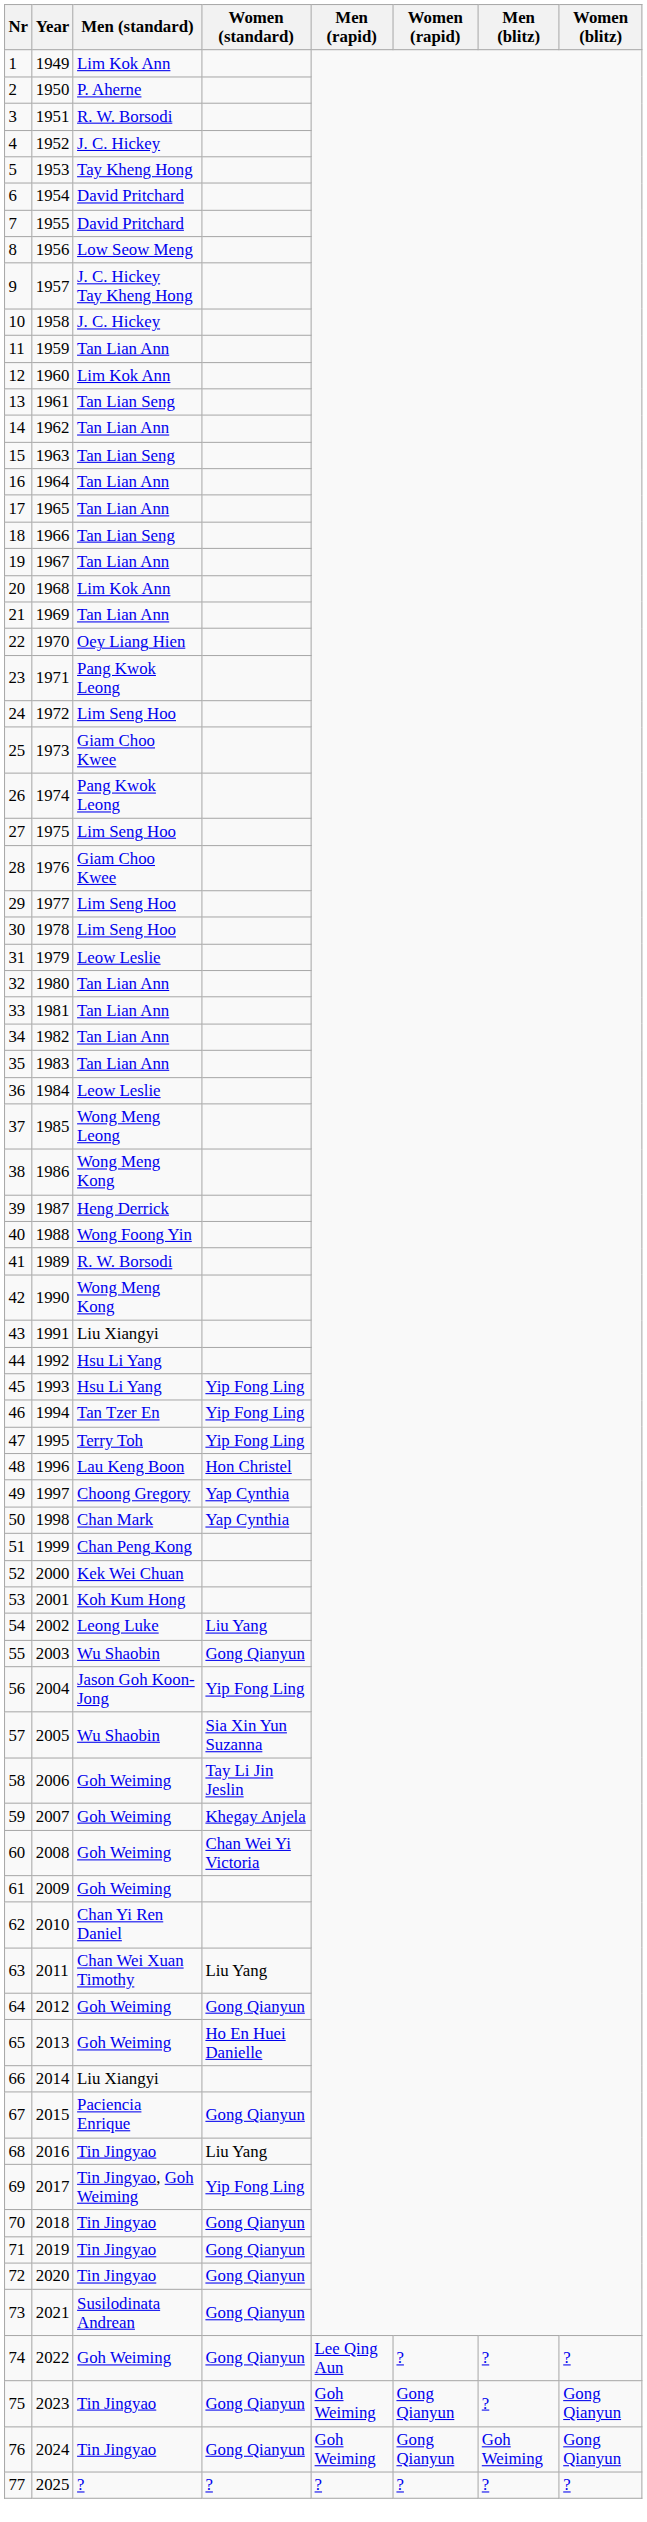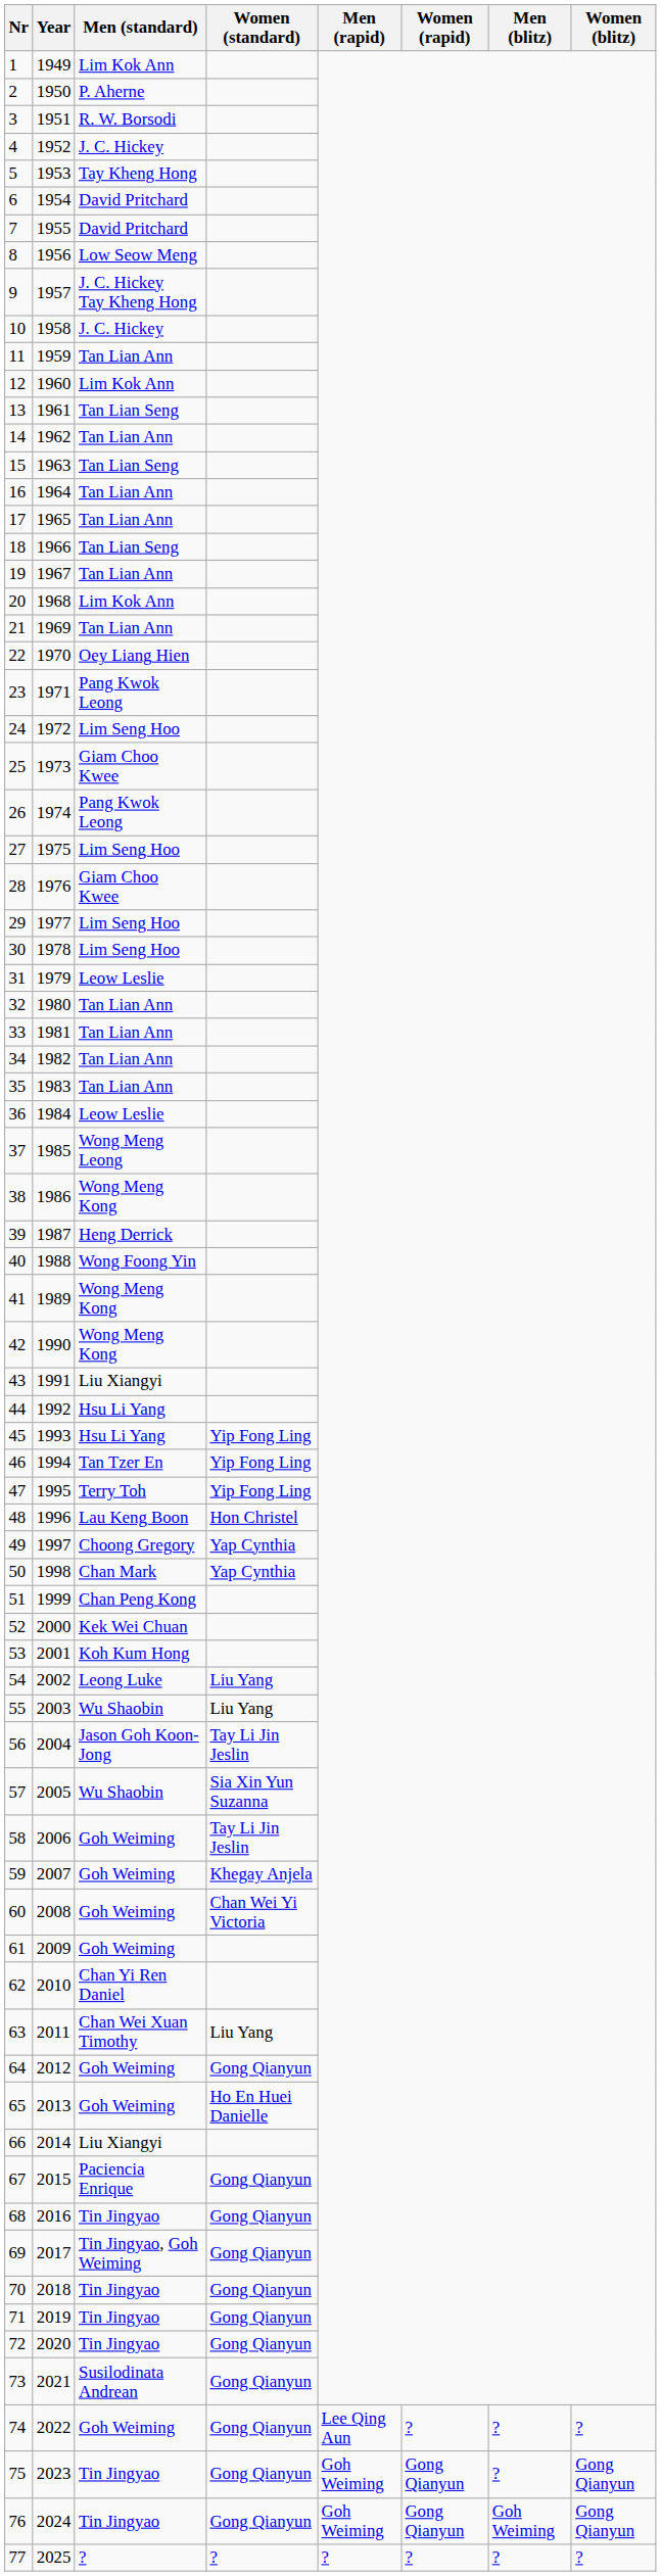 <table class="sortable wikitable">
 <tr>
 <th>Nr</th>
 <th>Year</th>
 <th>Men (standard)</th>
 <th>Women (standard)</th>
 <th>Men (rapid)</th>
 <th>Women (rapid)</th>
 <th>Men (blitz)</th>
 <th>Women (blitz)</th>
 </tr>
 <tr>
 <td>1</td>
 <td>1949</td>
 <td><a href='#'>Lim Kok Ann</a></td>
 <td></td>
 </tr>
 <tr>
 <td>2</td>
 <td>1950</td>
 <td><a href='#'>P. Aherne</a></td>
 <td></td>
 </tr>
 <tr>
 <td>3</td>
 <td>1951</td>
 <td><a href='#'>R. W. Borsodi</a></td>
 <td></td>
 </tr>
 <tr>
 <td>4</td>
 <td>1952</td>
 <td><a href='#'>J. C. Hickey</a></td>
 <td></td>
 </tr>
 <tr>
 <td>5</td>
 <td>1953</td>
 <td><a href='#'>Tay Kheng Hong</a></td>
 <td></td>
 </tr>
 <tr>
 <td>6</td>
 <td>1954</td>
 <td><a href='#'>David Pritchard</a></td>
 <td></td>
 </tr>
 <tr>
 <td>7</td>
 <td>1955</td>
 <td><a href='#'>David Pritchard</a></td>
 <td></td>
 </tr>
 <tr>
 <td>8</td>
 <td>1956</td>
 <td><a href='#'>Low Seow Meng</a></td>
 <td></td>
 </tr>
 <tr>
 <td>9</td>
 <td>1957</td>
 <td><a href='#'>J. C. Hickey</a> <br> <a href='#'>Tay Kheng Hong</a></td>
 <td></td>
 </tr>
 <tr>
 <td>10</td>
 <td>1958</td>
 <td><a href='#'>J. C. Hickey</a></td>
 <td></td>
 </tr>
 <tr>
 <td>11</td>
 <td>1959</td>
 <td><a href='#'>Tan Lian Ann</a></td>
 <td></td>
 </tr>
 <tr>
 <td>12</td>
 <td>1960</td>
 <td><a href='#'>Lim Kok Ann</a></td>
 <td></td>
 </tr>
 <tr>
 <td>13</td>
 <td>1961</td>
 <td><a href='#'>Tan Lian Seng</a></td>
 <td></td>
 </tr>
 <tr>
 <td>14</td>
 <td>1962</td>
 <td><a href='#'>Tan Lian Ann</a></td>
 <td></td>
 </tr>
 <tr>
 <td>15</td>
 <td>1963</td>
 <td><a href='#'>Tan Lian Seng</a></td>
 <td></td>
 </tr>
 <tr>
 <td>16</td>
 <td>1964</td>
 <td><a href='#'>Tan Lian Ann</a></td>
 <td></td>
 </tr>
 <tr>
 <td>17</td>
 <td>1965</td>
 <td><a href='#'>Tan Lian Ann</a></td>
 <td></td>
 </tr>
 <tr>
 <td>18</td>
 <td>1966</td>
 <td><a href='#'>Tan Lian Seng</a></td>
 <td></td>
 </tr>
 <tr>
 <td>19</td>
 <td>1967</td>
 <td><a href='#'>Tan Lian Ann</a></td>
 <td></td>
 </tr>
 <tr>
 <td>20</td>
 <td>1968</td>
 <td><a href='#'>Lim Kok Ann</a></td>
 <td></td>
 </tr>
 <tr>
 <td>21</td>
 <td>1969</td>
 <td><a href='#'>Tan Lian Ann</a></td>
 <td></td>
 </tr>
 <tr>
 <td>22</td>
 <td>1970</td>
 <td><a href='#'>Oey Liang Hien</a></td>
 <td></td>
 </tr>
 <tr>
 <td>23</td>
 <td>1971</td>
 <td><a href='#'>Pang Kwok Leong</a></td>
 <td></td>
 </tr>
 <tr>
 <td>24</td>
 <td>1972</td>
 <td><a href='#'>Lim Seng Hoo</a></td>
 <td></td>
 </tr>
 <tr>
 <td>25</td>
 <td>1973</td>
 <td><a href='#'>Giam Choo Kwee</a></td>
 <td></td>
 </tr>
 <tr>
 <td>26</td>
 <td>1974</td>
 <td><a href='#'>Pang Kwok Leong</a></td>
 <td></td>
 </tr>
 <tr>
 <td>27</td>
 <td>1975</td>
 <td><a href='#'>Lim Seng Hoo</a></td>
 <td></td>
 </tr>
 <tr>
 <td>28</td>
 <td>1976</td>
 <td><a href='#'>Giam Choo Kwee</a></td>
 <td></td>
 </tr>
 <tr>
 <td>29</td>
 <td>1977</td>
 <td><a href='#'>Lim Seng Hoo</a></td>
 <td></td>
 </tr>
 <tr>
 <td>30</td>
 <td>1978</td>
 <td><a href='#'>Lim Seng Hoo</a></td>
 <td></td>
 </tr>
 <tr>
 <td>31</td>
 <td>1979</td>
 <td><a href='#'>Leow Leslie</a></td>
 <td></td>
 </tr>
 <tr>
 <td>32</td>
 <td>1980</td>
 <td><a href='#'>Tan Lian Ann</a></td>
 <td></td>
 </tr>
 <tr>
 <td>33</td>
 <td>1981</td>
 <td><a href='#'>Tan Lian Ann</a></td>
 <td></td>
 </tr>
 <tr>
 <td>34</td>
 <td>1982</td>
 <td><a href='#'>Tan Lian Ann</a></td>
 <td></td>
 </tr>
 <tr>
 <td>35</td>
 <td>1983</td>
 <td><a href='#'>Tan Lian Ann</a></td>
 <td></td>
 </tr>
 <tr>
 <td>36</td>
 <td>1984</td>
 <td><a href='#'>Leow Leslie</a></td>
 <td></td>
 </tr>
 <tr>
 <td>37</td>
 <td>1985</td>
 <td><a href='#'>Wong Meng Leong</a></td>
 <td></td>
 </tr>
 <tr>
 <td>38</td>
 <td>1986</td>
 <td><a href='#'>Wong Meng Kong</a></td>
 <td></td>
 </tr>
 <tr>
 <td>39</td>
 <td>1987</td>
 <td><a href='#'>Heng Derrick</a></td>
 <td></td>
 </tr>
 <tr>
 <td>40</td>
 <td>1988</td>
 <td><a href='#'>Wong Foong Yin</a></td>
 <td></td>
 </tr>
 <tr>
 <td>41</td>
 <td>1989</td>
-<td><a href='#'>R. W. Borsodi</a></td>
+<td><a href='#'>Wong Meng Kong</a></td>
 <td></td>
 </tr>
 <tr>
 <td>42</td>
 <td>1990</td>
 <td><a href='#'>Wong Meng Kong</a></td>
 <td></td>
 </tr>
 <tr>
 <td>43</td>
 <td>1991</td>
 <td>Liu Xiangyi</td>
 <td></td>
 </tr>
 <tr>
 <td>44</td>
 <td>1992</td>
 <td><a href='#'>Hsu Li Yang</a></td>
 <td></td>
 </tr>
 <tr>
 <td>45</td>
 <td>1993</td>
 <td><a href='#'>Hsu Li Yang</a></td>
 <td><a href='#'>Yip Fong Ling</a></td>
 </tr>
 <tr>
 <td>46</td>
 <td>1994</td>
 <td><a href='#'>Tan Tzer En</a></td>
 <td><a href='#'>Yip Fong Ling</a></td>
 </tr>
 <tr>
 <td>47</td>
 <td>1995</td>
 <td><a href='#'>Terry Toh</a></td>
 <td><a href='#'>Yip Fong Ling</a></td>
 </tr>
 <tr>
 <td>48</td>
 <td>1996</td>
 <td><a href='#'>Lau Keng Boon</a></td>
 <td><a href='#'>Hon Christel</a></td>
 </tr>
 <tr>
 <td>49</td>
 <td>1997</td>
 <td><a href='#'>Choong Gregory</a></td>
 <td><a href='#'>Yap Cynthia</a></td>
 </tr>
 <tr>
 <td>50</td>
 <td>1998</td>
 <td><a href='#'>Chan Mark</a></td>
 <td><a href='#'>Yap Cynthia</a></td>
 </tr>
 <tr>
 <td>51</td>
 <td>1999</td>
 <td><a href='#'>Chan Peng Kong</a></td>
 <td></td>
 </tr>
 <tr>
 <td>52</td>
 <td>2000</td>
 <td><a href='#'>Kek Wei Chuan</a></td>
 <td></td>
 </tr>
 <tr>
 <td>53</td>
 <td>2001</td>
 <td><a href='#'>Koh Kum Hong</a></td>
 <td></td>
 </tr>
 <tr>
 <td>54</td>
 <td>2002</td>
 <td><a href='#'>Leong Luke</a></td>
 <td><a href='#'>Liu Yang</a></td>
 </tr>
 <tr>
 <td>55</td>
 <td>2003</td>
 <td><a href='#'>Wu Shaobin</a></td>
-<td><a href='#'>Gong Qianyun</a></td>
+<td>Liu Yang</td>
 </tr>
 <tr>
 <td>56</td>
 <td>2004</td>
 <td><a href='#'>Jason Goh Koon-Jong</a></td>
-<td><a href='#'>Yip Fong Ling</a></td>
+<td><a href='#'>Tay Li Jin Jeslin</a></td>
 </tr>
 <tr>
 <td>57</td>
 <td>2005</td>
 <td><a href='#'>Wu Shaobin</a></td>
 <td><a href='#'>Sia Xin Yun Suzanna</a></td>
 </tr>
 <tr>
 <td>58</td>
 <td>2006</td>
 <td><a href='#'>Goh Weiming</a></td>
 <td><a href='#'>Tay Li Jin Jeslin</a></td>
 </tr>
 <tr>
 <td>59</td>
 <td>2007</td>
 <td><a href='#'>Goh Weiming</a></td>
 <td><a href='#'>Khegay Anjela</a></td>
 </tr>
 <tr>
 <td>60</td>
 <td>2008</td>
 <td><a href='#'>Goh Weiming</a></td>
 <td><a href='#'>Chan Wei Yi Victoria</a></td>
 </tr>
 <tr>
 <td>61</td>
 <td>2009</td>
 <td><a href='#'>Goh Weiming</a></td>
 <td></td>
 </tr>
 <tr>
 <td>62</td>
 <td>2010</td>
 <td><a href='#'>Chan Yi Ren Daniel</a></td>
 <td></td>
 </tr>
 <tr>
 <td>63</td>
 <td>2011</td>
 <td><a href='#'>Chan Wei Xuan Timothy</a></td>
 <td>Liu Yang</td>
 </tr>
 <tr>
 <td>64</td>
 <td>2012</td>
 <td><a href='#'>Goh Weiming</a></td>
 <td><a href='#'>Gong Qianyun</a></td>
 </tr>
 <tr>
 <td>65</td>
 <td>2013</td>
 <td><a href='#'>Goh Weiming</a></td>
 <td><a href='#'>Ho En Huei Danielle</a></td>
 </tr>
 <tr>
 <td>66</td>
 <td>2014</td>
 <td>Liu Xiangyi</td>
 <td></td>
 </tr>
 <tr>
 <td>67</td>
 <td>2015</td>
 <td><a href='#'>Paciencia Enrique</a></td>
 <td><a href='#'>Gong Qianyun</a></td>
 </tr>
 <tr>
 <td>68</td>
 <td>2016</td>
 <td><a href='#'>Tin Jingyao</a></td>
-<td>Liu Yang</td>
+<td><a href='#'>Gong Qianyun</a></td>
 </tr>
 <tr>
 <td>69</td>
 <td>2017</td>
 <td><a href='#'>Tin Jingyao</a>, <a href='#'>Goh Weiming</a></td>
-<td><a href='#'>Yip Fong Ling</a></td>
+<td><a href='#'>Gong Qianyun</a></td>
 </tr>
 <tr>
 <td>70</td>
 <td>2018</td>
 <td><a href='#'>Tin Jingyao</a></td>
 <td><a href='#'>Gong Qianyun</a></td>
 </tr>
 <tr>
 <td>71</td>
 <td>2019</td>
 <td><a href='#'>Tin Jingyao</a></td>
 <td><a href='#'>Gong Qianyun</a></td>
 </tr>
 <tr>
 <td>72</td>
 <td>2020</td>
 <td><a href='#'>Tin Jingyao</a></td>
 <td><a href='#'>Gong Qianyun</a></td>
 </tr>
 <tr>
 <td>73</td>
 <td>2021</td>
 <td><a href='#'>Susilodinata Andrean</a></td>
 <td><a href='#'>Gong Qianyun</a></td>
 </tr>
 <tr>
 <td>74</td>
 <td>2022</td>
 <td><a href='#'>Goh Weiming</a></td>
 <td><a href='#'>Gong Qianyun</a></td>
 <td><a href='#'>Lee Qing Aun</a></td>
 <td><a href='#'>?</a></td>
 <td><a href='#'>?</a></td>
 <td><a href='#'>?</a></td>
 </tr>
 <tr>
 <td>75</td>
 <td>2023</td>
 <td><a href='#'>Tin Jingyao</a></td>
 <td><a href='#'>Gong Qianyun</a></td>
 <td><a href='#'>Goh Weiming</a></td>
 <td><a href='#'>Gong Qianyun</a></td>
 <td><a href='#'>?</a></td>
 <td><a href='#'>Gong Qianyun</a></td>
 </tr>
 <tr>
 <td>76</td>
 <td>2024</td>
 <td><a href='#'>Tin Jingyao</a></td>
 <td><a href='#'>Gong Qianyun</a></td>
 <td><a href='#'>Goh Weiming</a></td>
 <td><a href='#'>Gong Qianyun</a></td>
 <td><a href='#'>Goh Weiming</a></td>
 <td><a href='#'>Gong Qianyun</a></td>
 </tr>
 <tr>
 <td>77</td>
 <td>2025</td>
 <td><a href='#'>?</a></td>
 <td><a href='#'>?</a></td>
 <td><a href='#'>?</a></td>
 <td><a href='#'>?</a></td>
 <td><a href='#'>?</a></td>
 <td><a href='#'>?</a></td>
 </tr>
 </table>
